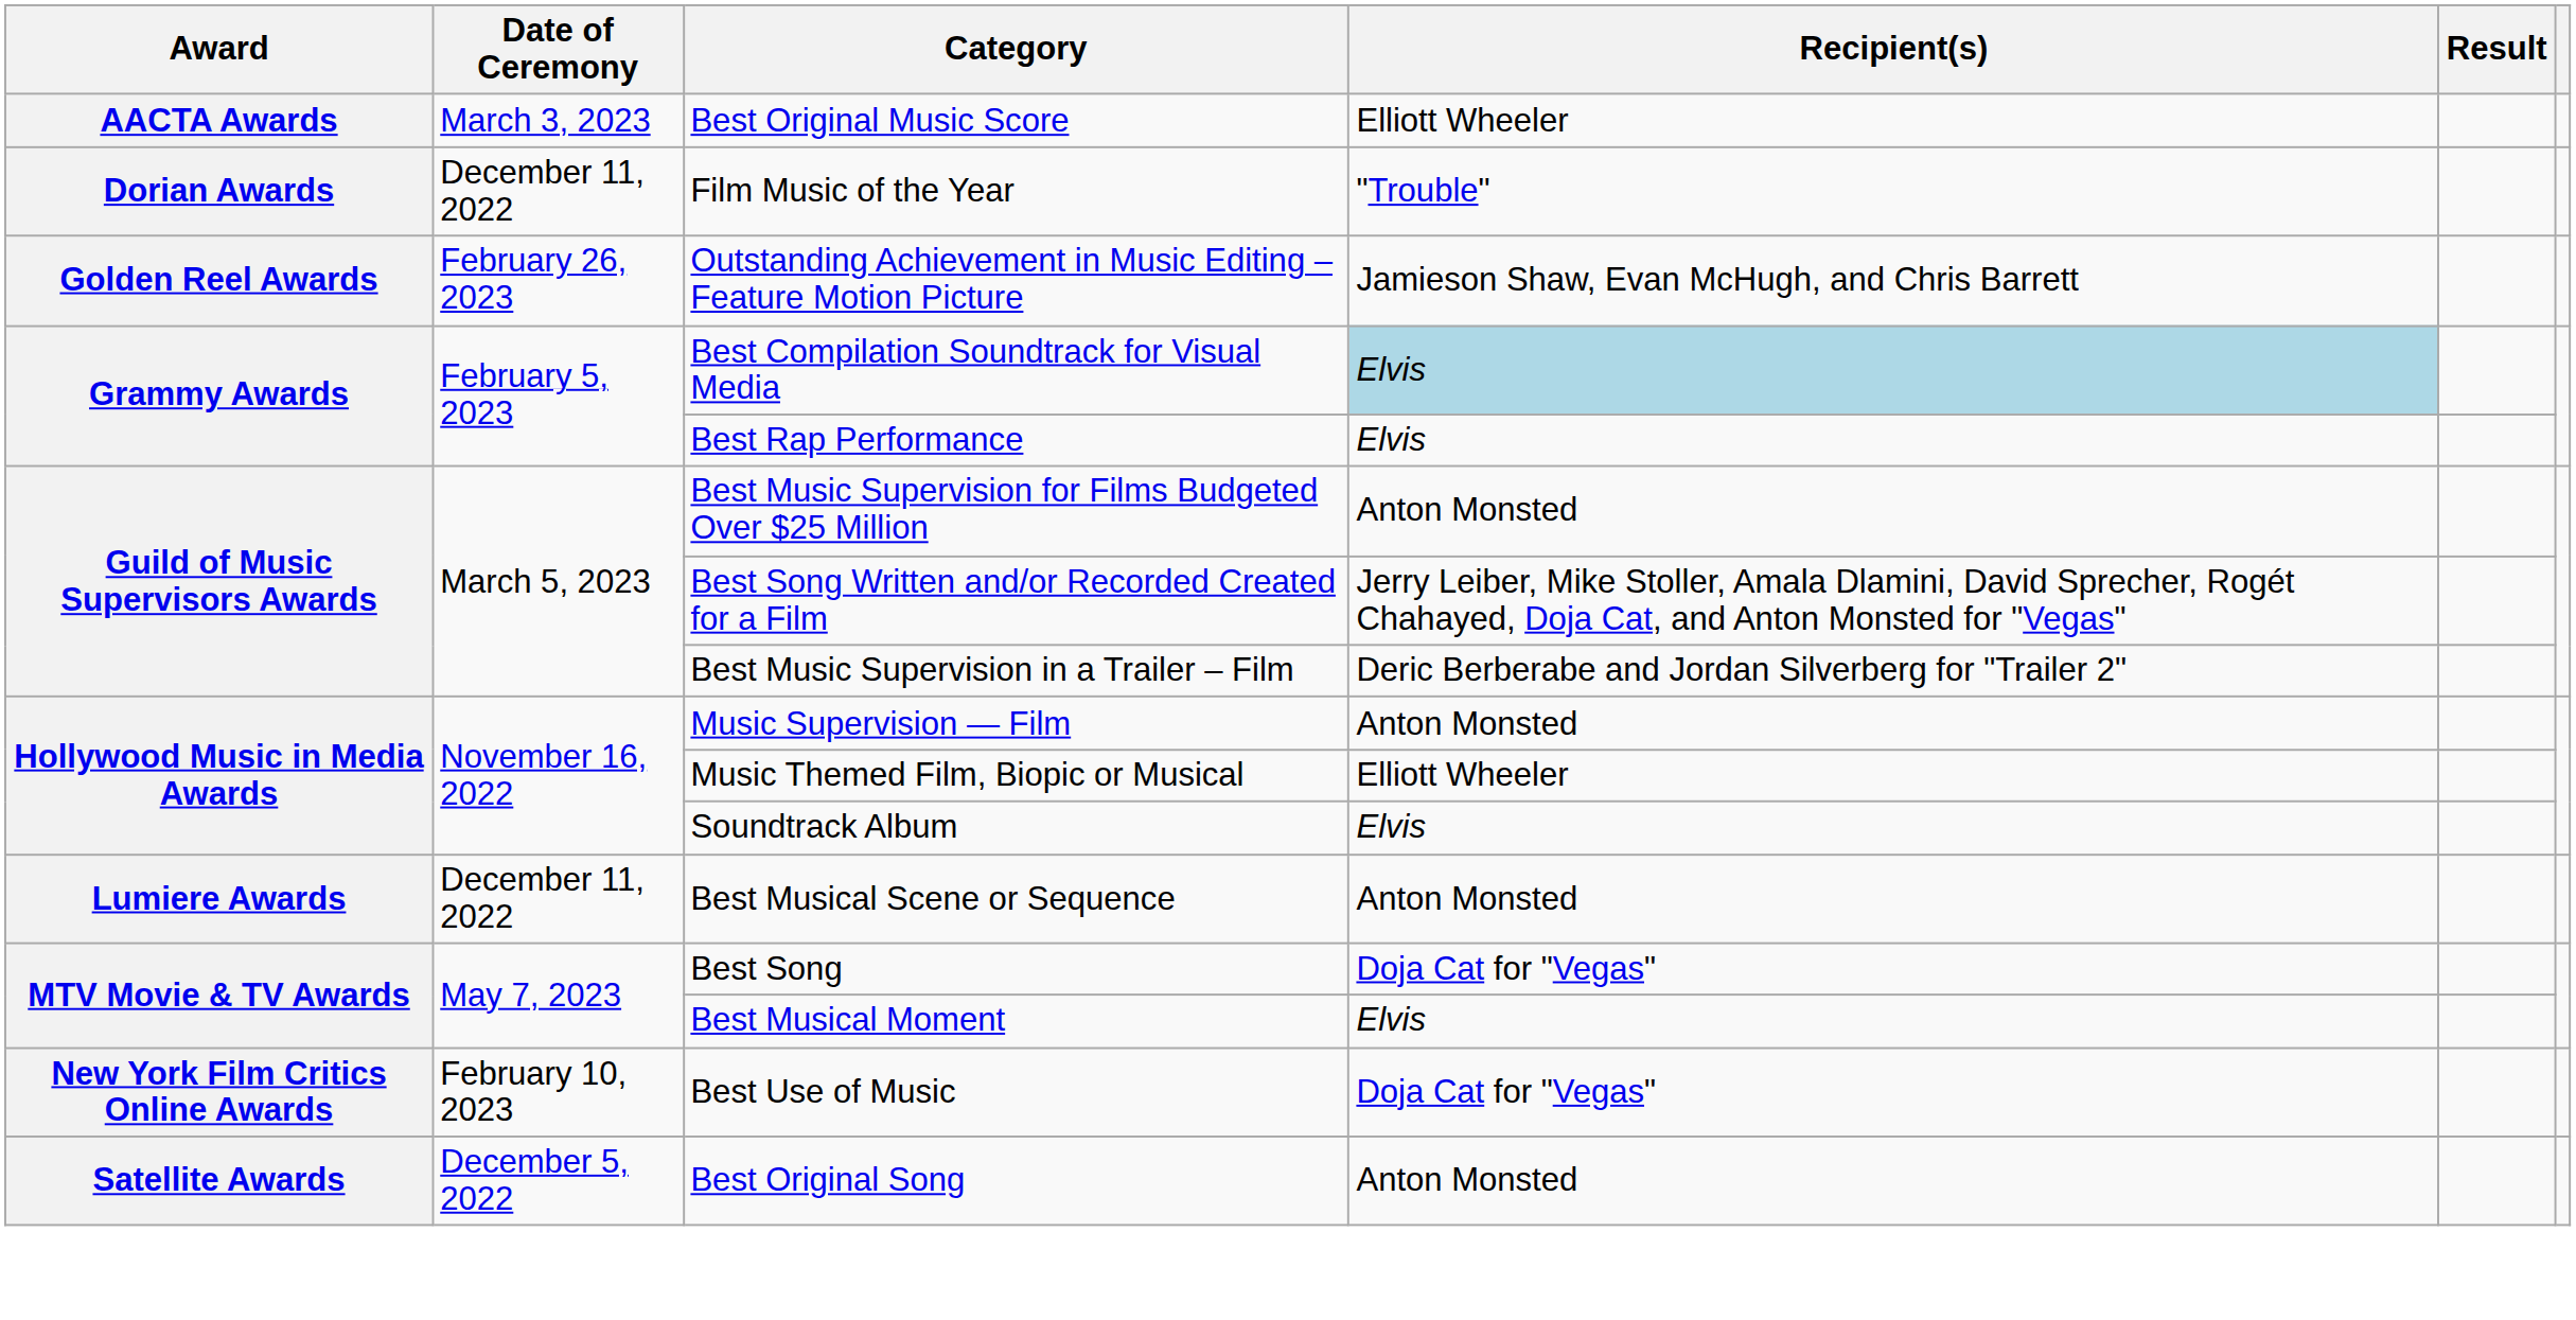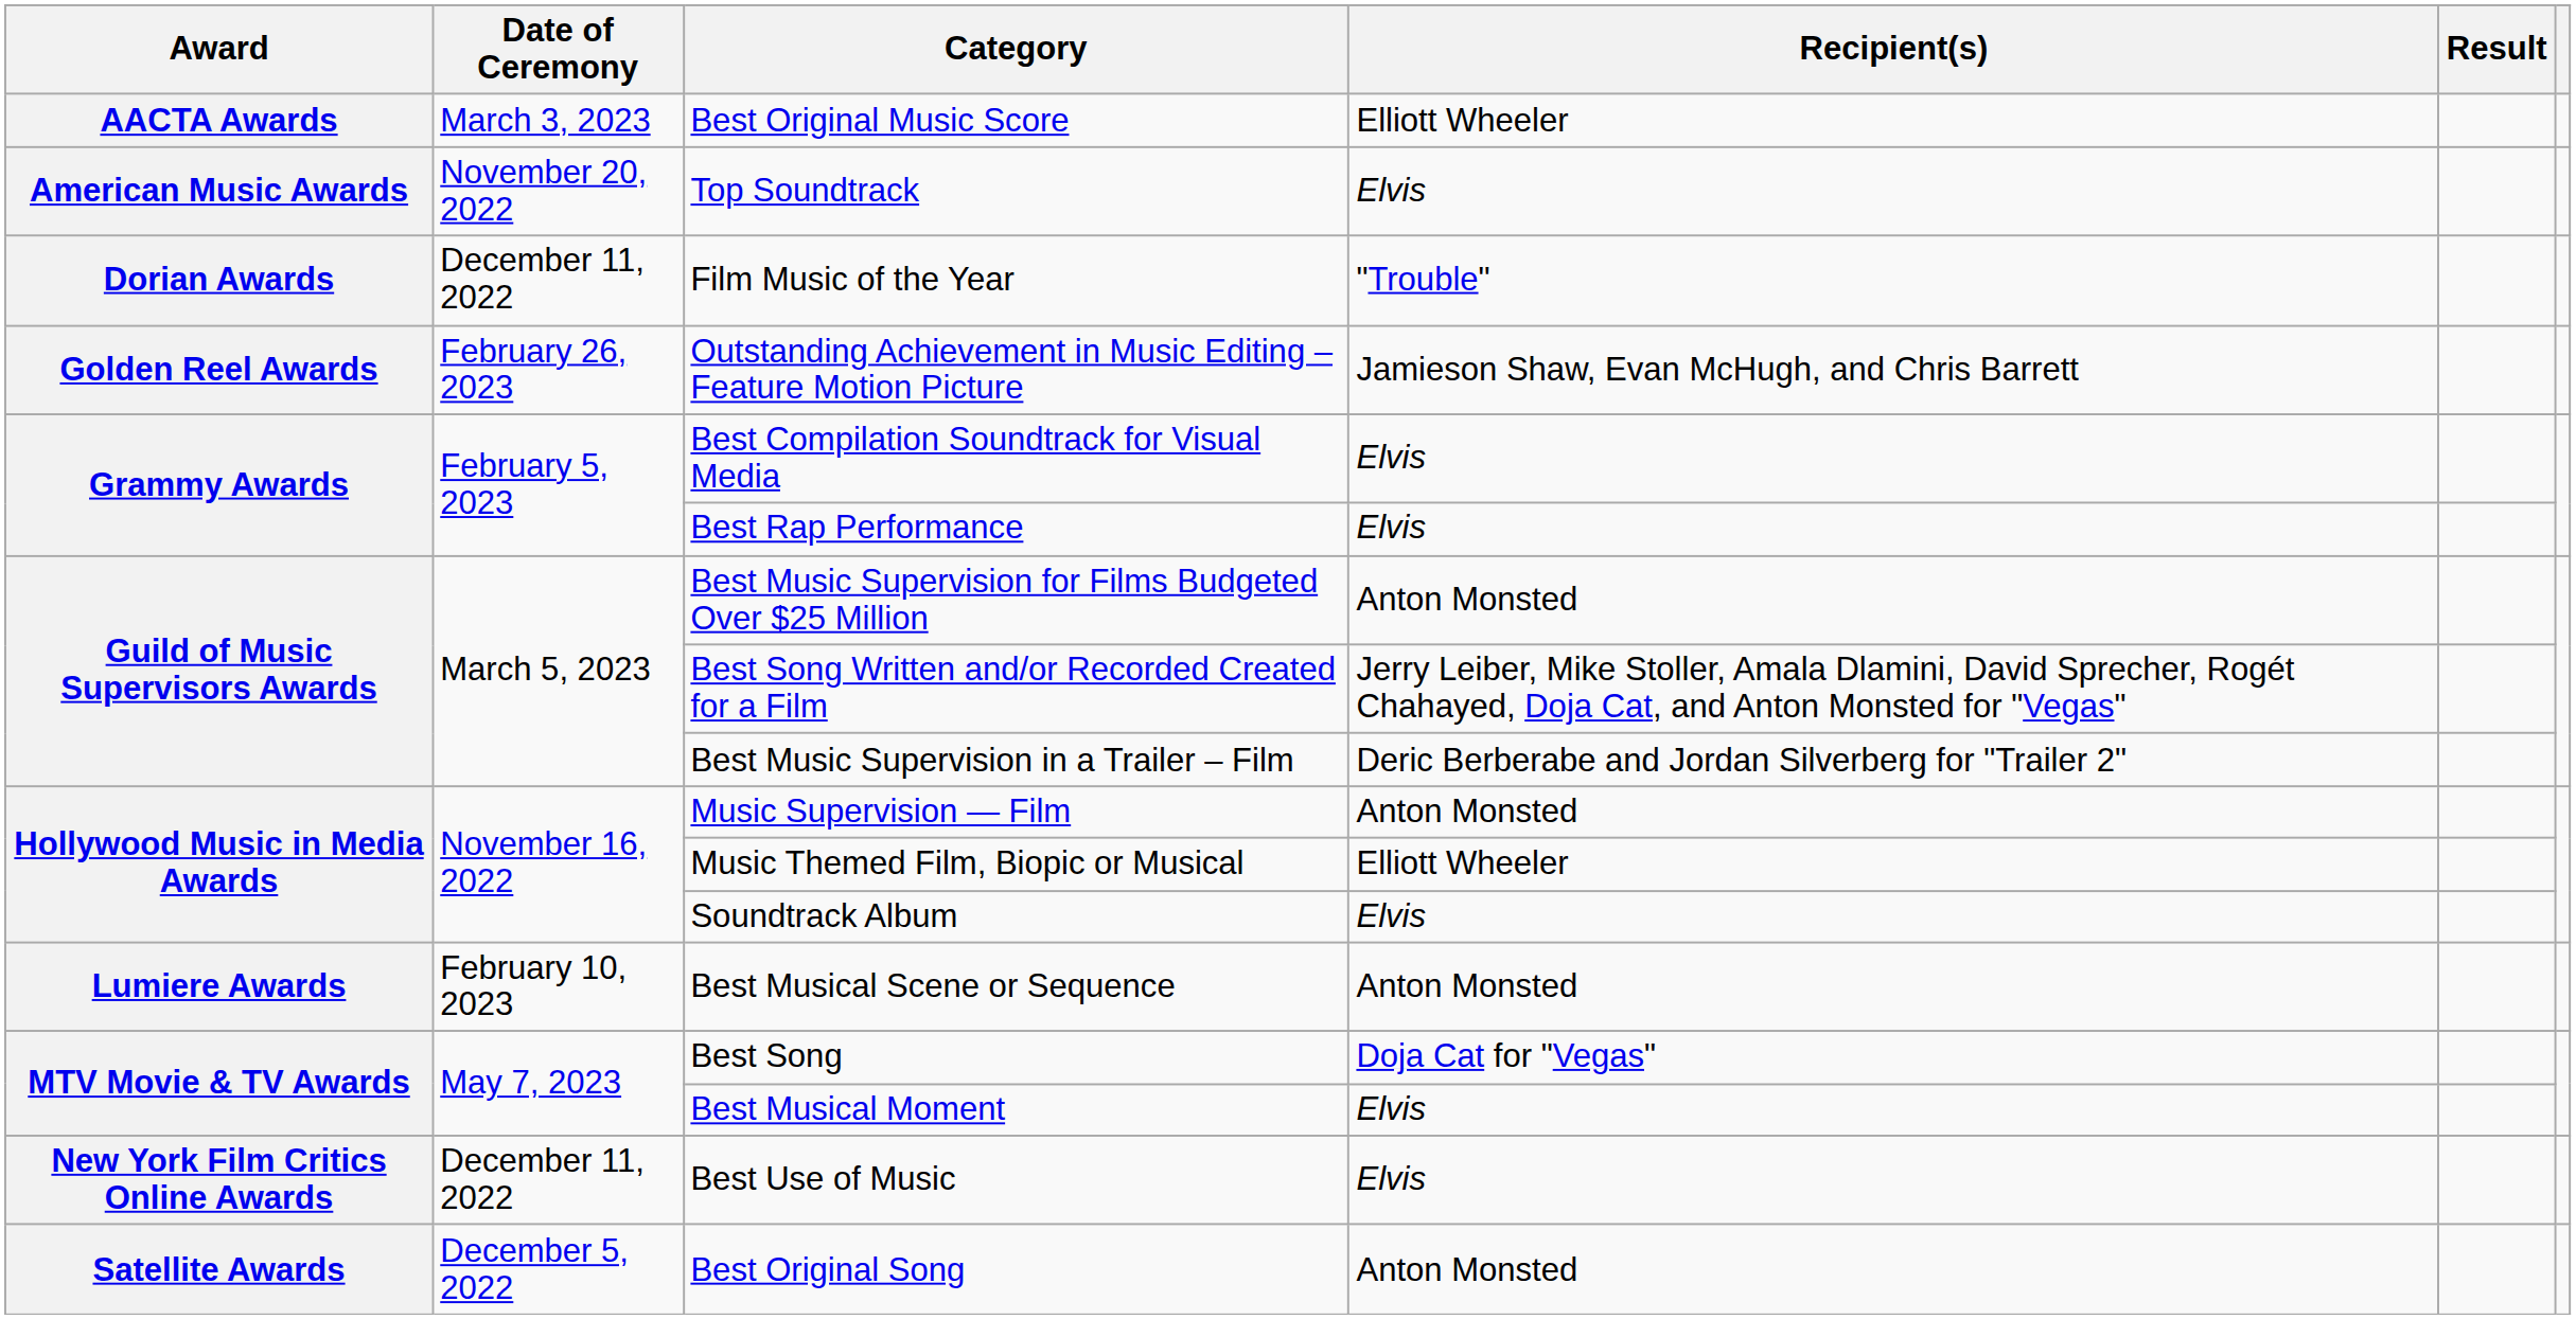 <table class="wikitable plainrowheaders sortable col6center">
 <tr>
 <th scope="col">Award</th>
 <th scope="col">Date of Ceremony</th>
 <th scope="col">Category</th>
 <th scope="col">Recipient(s)</th>
 <th scope="col">Result</th>
 <th scope="col" class="unsortable"></th>
 </tr>
 <tr>
 <th scope="row"><a href='#'>AACTA Awards</a></th>
 <td><a href='#'>March 3, 2023</a></td>
 <td><a href='#'>Best Original Music Score</a></td>
 <td data-sort-value="Wheeler, Elliott">Elliott Wheeler</td>
 <td></td>
 <td><br></td>
+</tr>
+<tr>
+<th scope="row"><a href='#'>American Music Awards</a></th>
+<td><a href='#'>November 20, 2022</a></td>
+<td><a href='#'>Top Soundtrack</a></td>
+<td><em>Elvis</em></td>
+<td></td>
+<td></td>
 </tr>
 <tr>
 <th scope="row"><a href='#'>Dorian Awards</a></th>
 <td>December 11, 2022</td>
 <td>Film Music of the Year</td>
 <td data-sort-value="Trouble">"<a href='#'>Trouble</a>"</td>
 <td></td>
 <td></td>
 </tr>
 <tr>
 <th><a href='#'>Golden Reel Awards</a></th>
 <td><a href='#'>February 26, 2023</a></td>
 <td><a href='#'>Outstanding Achievement in Music Editing – Feature Motion Picture</a></td>
 <td data-sort-value="Shaw, Jamieson; McHugh, Evan; and Barrett, Chris">Jamieson Shaw, Evan McHugh, and Chris Barrett</td>
 <td></td>
 <td><br></td>
 </tr>
 <tr>
 <th rowspan="2" scope="row"><a href='#'>Grammy Awards</a></th>
 <td rowspan="2"><a href='#'>February 5, 2023</a></td>
 <td><a href='#'>Best Compilation Soundtrack for Visual Media</a></td>
-<td style="background: lightblue;"><em>Elvis</em></td>
+<td><em>Elvis</em></td>
 <td></td>
 <td rowspan="2"></td>
 </tr>
 <tr>
 <td><a href='#'>Best Rap Performance</a></td>
 <td><em>Elvis</em></td>
 <td></td>
 </tr>
 <tr>
 <th scope="rowgroup" rowspan="3"><a href='#'>Guild of Music Supervisors Awards</a></th>
 <td rowspan="3">March 5, 2023</td>
 <td><a href='#'>Best Music Supervision for Films Budgeted Over $25 Million</a></td>
 <td data-sort-value="Monsted, Anton">Anton Monsted</td>
 <td></td>
 <td rowspan="3"></td>
 </tr>
 <tr>
 <td><a href='#'>Best Song Written and/or Recorded Created for a Film</a></td>
 <td data-sort-value="Leiber, Jerry; Stoller, Mike; Dlamini, Amala; Sprecher, David; Chahayed, Rogét; Doja Cat; and Monsted, Anton">Jerry Leiber, Mike Stoller, Amala Dlamini, David Sprecher, Rogét Chahayed, <a href='#'>Doja Cat</a>, and Anton Monsted for "<a href='#'>Vegas</a>"</td>
 <td></td>
 </tr>
 <tr>
 <td>Best Music Supervision in a Trailer – Film</td>
 <td data-sort-value="Berberabe, Deric and Silverberg, Jordan">Deric Berberabe and Jordan Silverberg for "Trailer 2"</td>
 <td></td>
 </tr>
 <tr>
 <th rowspan="3" scope="rowgroup"><a href='#'>Hollywood Music in Media Awards</a></th>
 <td rowspan="3"><a href='#'>November 16, 2022</a></td>
 <td><a href='#'>Music Supervision — Film</a></td>
 <td data-sort-value="Monsted, Anton">Anton Monsted</td>
 <td></td>
 <td rowspan="3"></td>
 </tr>
 <tr>
 <td>Music Themed Film, Biopic or Musical</td>
 <td data-sort-value="Wheeler, Elliott">Elliott Wheeler</td>
 <td></td>
 </tr>
 <tr>
 <td>Soundtrack Album</td>
 <td><em>Elvis</em></td>
 <td></td>
 </tr>
 <tr>
 <th scope="row"><a href='#'>Lumiere Awards</a></th>
-<td>December 11, 2022</td>
+<td>February 10, 2023</td>
 <td>Best Musical Scene or Sequence</td>
 <td data-sort-value="Monsted, Anton">Anton Monsted</td>
 <td></td>
 <td></td>
 </tr>
 <tr>
 <th rowspan="2" scope="row"><a href='#'>MTV Movie & TV Awards</a></th>
 <td rowspan="2"><a href='#'>May 7, 2023</a></td>
 <td>Best Song</td>
 <td><a href='#'>Doja Cat</a> for "<a href='#'>Vegas</a>"</td>
 <td></td>
 <td rowspan="2"></td>
 </tr>
 <tr>
 <td><a href='#'>Best Musical Moment</a></td>
 <td><em>Elvis</em></td>
 <td></td>
 </tr>
 <tr>
 <th scope="row"><a href='#'>New York Film Critics Online Awards</a></th>
-<td>February 10, 2023</td>
+<td>December 11, 2022</td>
 <td>Best Use of Music</td>
-<td><a href='#'>Doja Cat</a> for "<a href='#'>Vegas</a>"</td>
+<td><em>Elvis</em></td>
 <td></td>
 <td></td>
 </tr>
 <tr>
 <th scope="row"><a href='#'>Satellite Awards</a></th>
 <td><a href='#'>December 5, 2022</a></td>
 <td><a href='#'>Best Original Song</a></td>
 <td data-sort-value="Monsted, Anton">Anton Monsted</td>
 <td></td>
 <td><br></td>
 </tr>
 </table>
